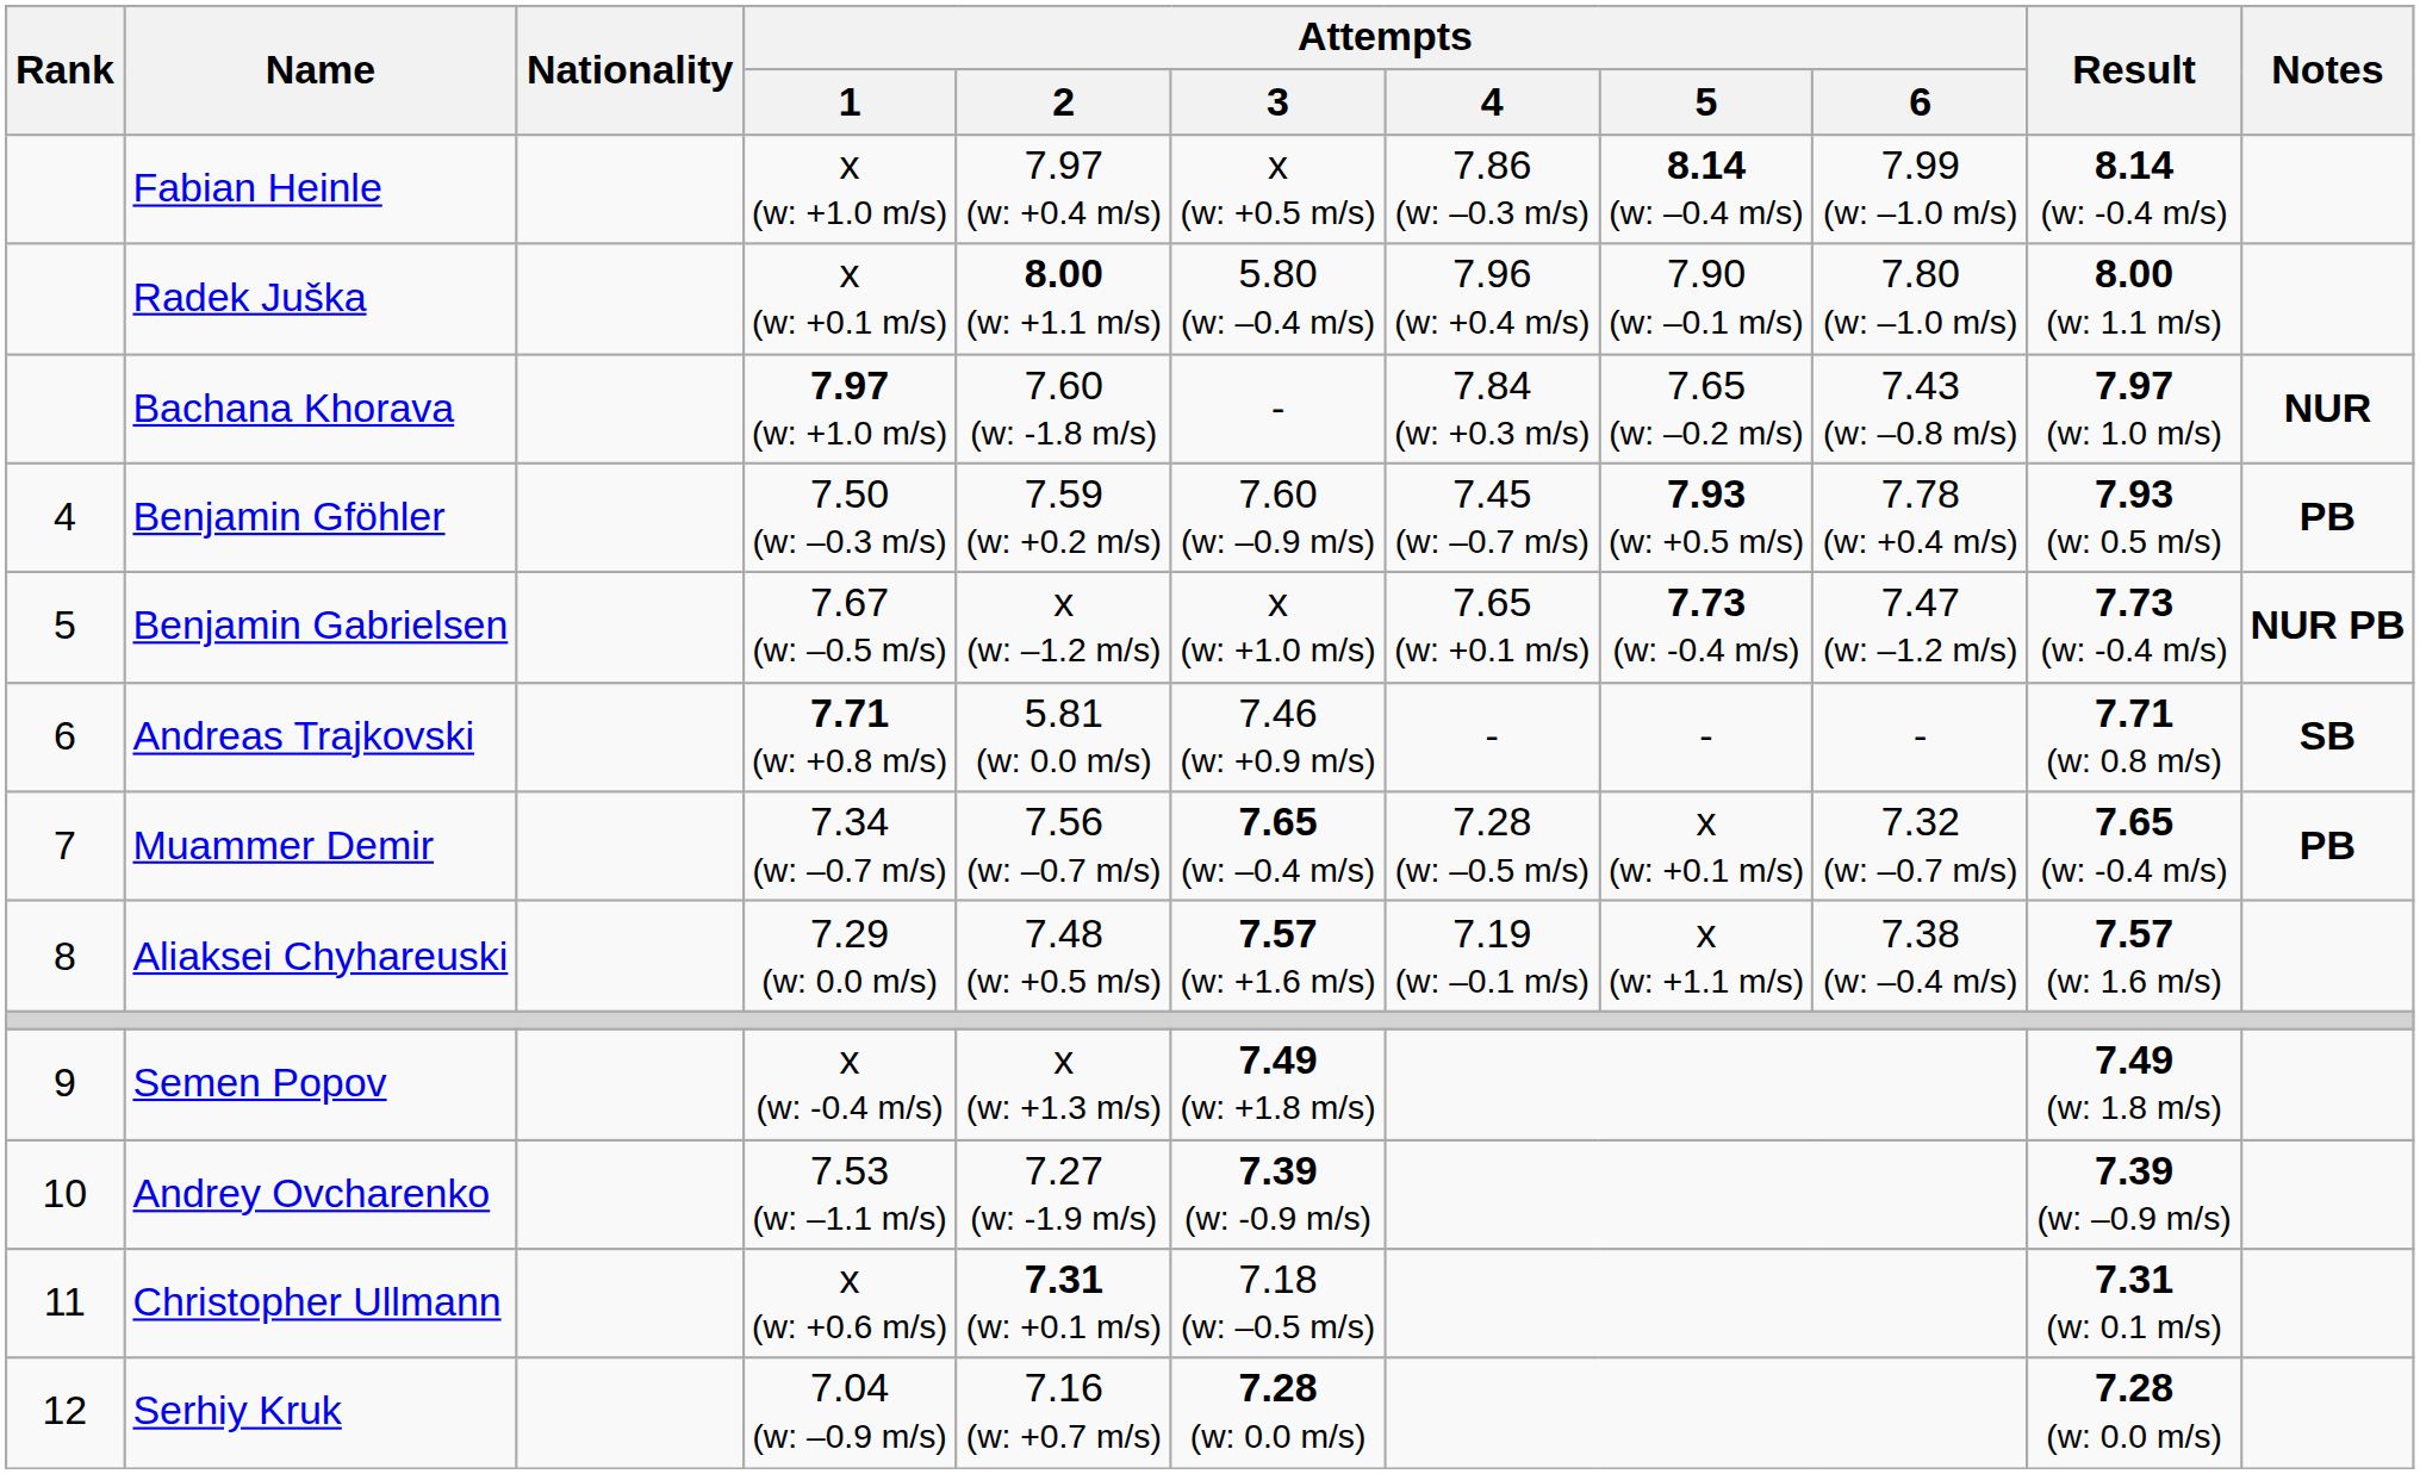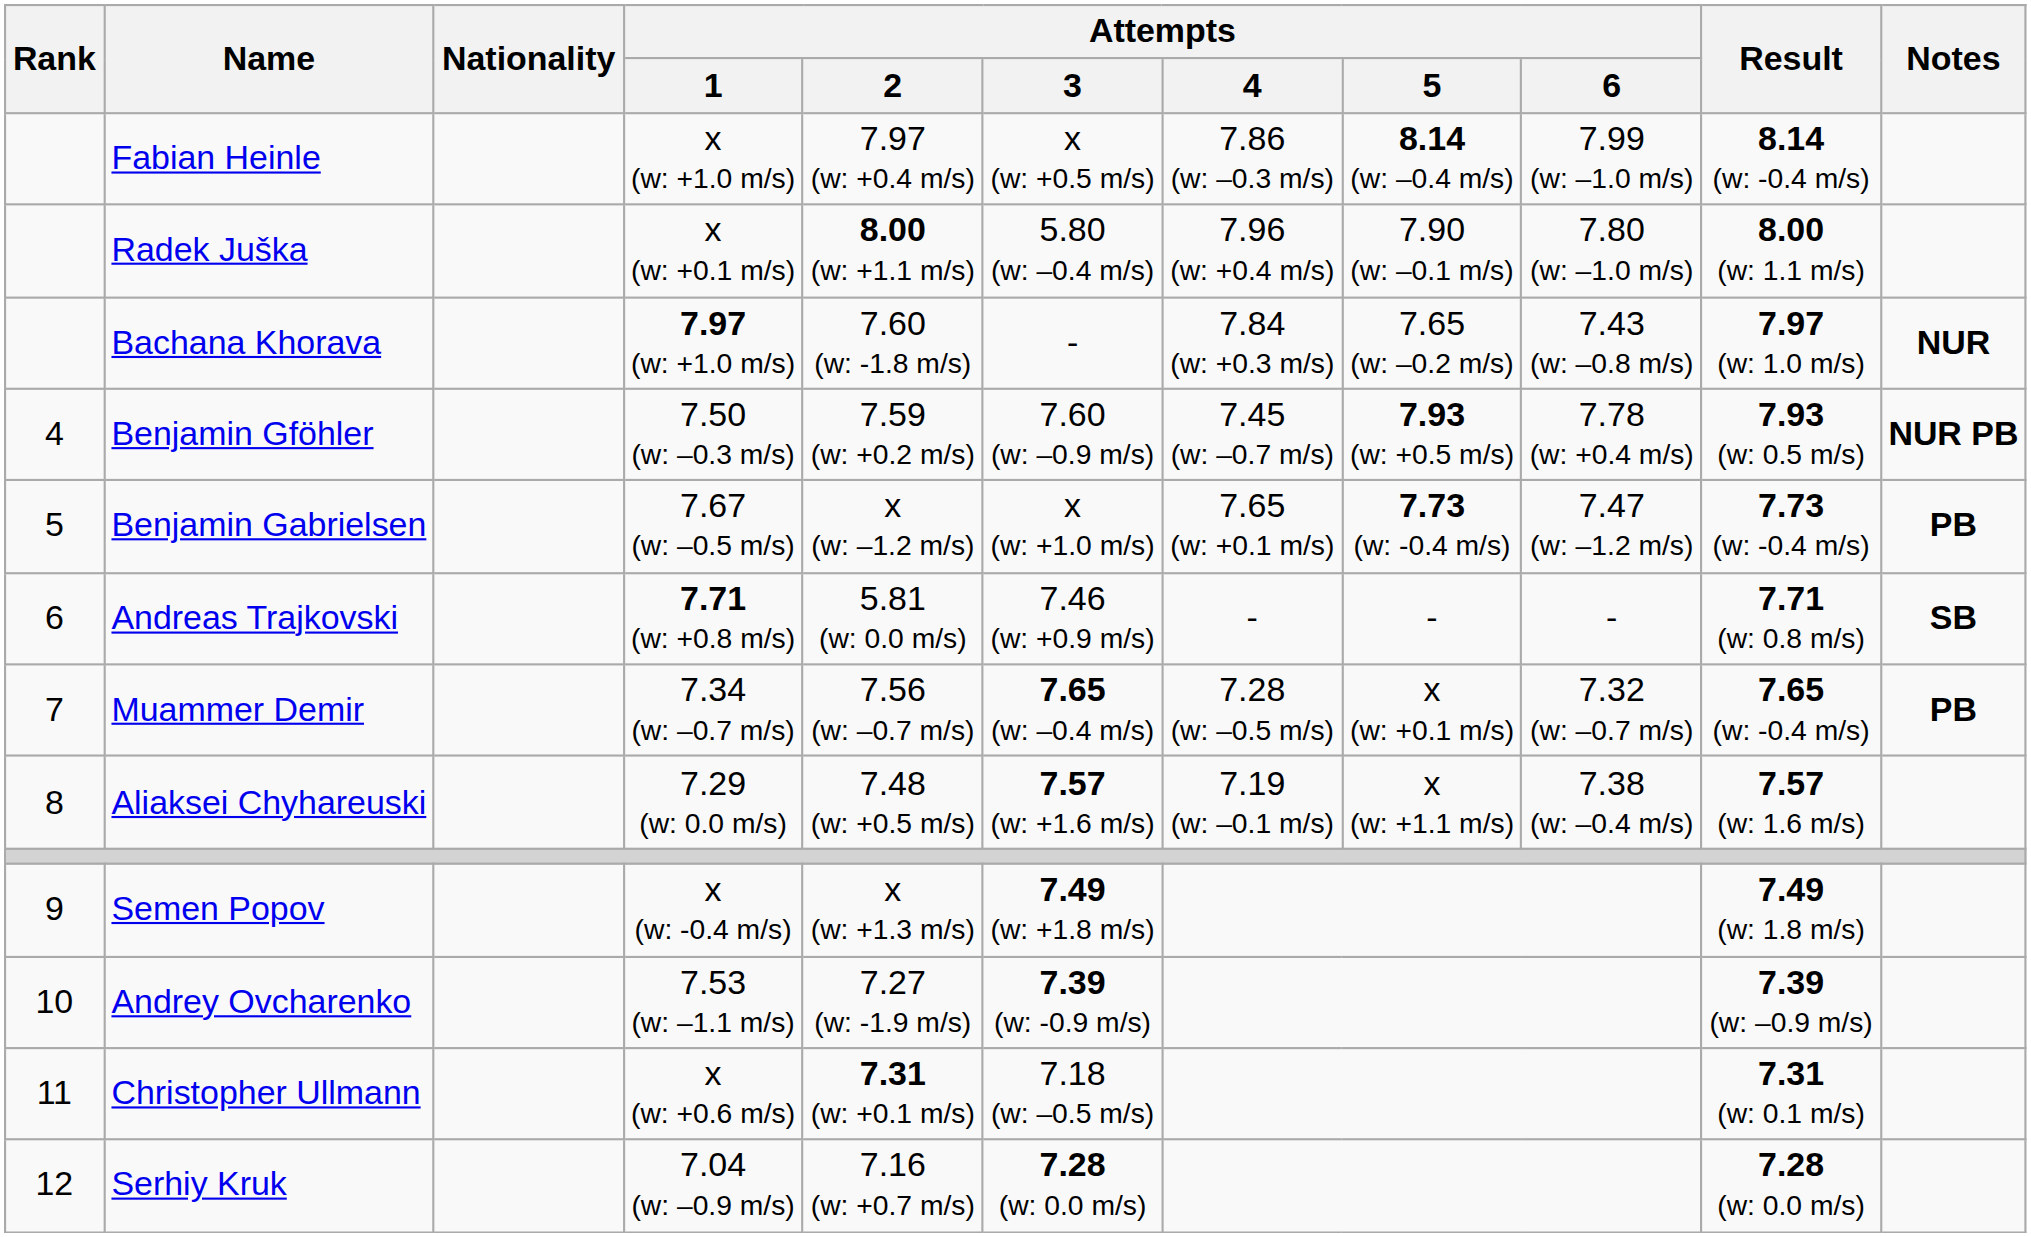 <table class="wikitable sortable" style="text-align:center">
 <tr>
 <th rowspan=2>Rank</th>
 <th rowspan=2>Name</th>
 <th rowspan=2>Nationality</th>
 <th colspan=6>Attempts</th>
 <th rowspan=2>Result</th>
 <th rowspan=2>Notes</th>
 </tr>
 <tr>
 <th>1</th>
 <th>2</th>
 <th>3</th>
 <th>4</th>
 <th>5</th>
 <th>6</th>
 </tr>
 <tr>
 <td></td>
 <td align=left><a href='#'>Fabian Heinle</a></td>
 <td align=left></td>
 <td>x<br><small>(w: +1.0 m/s)</small></td>
 <td>7.97<br><small>(w: +0.4 m/s)</small></td>
 <td>x<br><small>(w: +0.5 m/s)</small></td>
 <td>7.86<br><small>(w: –0.3 m/s)</small></td>
 <td><strong>8.14</strong><br><small>(w: –0.4 m/s)</small></td>
 <td>7.99<br><small>(w: –1.0 m/s)</small></td>
 <td><strong>8.14</strong><br><small>(w: -0.4 m/s)</small></td>
 <td></td>
 </tr>
 <tr>
 <td></td>
 <td align=left><a href='#'>Radek Juška</a></td>
 <td align=left></td>
 <td>x<br><small>(w: +0.1 m/s)</small></td>
 <td><strong>8.00</strong><br><small>(w: +1.1 m/s)</small></td>
 <td>5.80<br><small>(w: –0.4 m/s)</small></td>
 <td>7.96<br><small>(w: +0.4 m/s)</small></td>
 <td>7.90<br><small>(w: –0.1 m/s)</small></td>
 <td>7.80<br><small>(w: –1.0 m/s)</small></td>
 <td><strong>8.00</strong><br><small>(w: 1.1 m/s)</small></td>
 <td></td>
 </tr>
 <tr>
 <td></td>
 <td align=left><a href='#'>Bachana Khorava</a></td>
 <td align=left></td>
 <td><strong>7.97</strong><br><small>(w: +1.0 m/s)</small></td>
 <td>7.60<br><small>(w: -1.8 m/s)</small></td>
 <td>-</td>
 <td>7.84<br><small>(w: +0.3 m/s)</small></td>
 <td>7.65<br><small>(w: –0.2 m/s)</small></td>
 <td>7.43<br><small>(w: –0.8 m/s)</small></td>
 <td><strong>7.97</strong><br><small>(w: 1.0 m/s)</small></td>
 <td><strong>NUR</strong></td>
 </tr>
 <tr>
 <td>4</td>
 <td align=left><a href='#'>Benjamin Gföhler</a></td>
 <td align=left></td>
 <td>7.50<br><small>(w: –0.3 m/s)</small></td>
 <td>7.59<br><small>(w: +0.2 m/s)</small></td>
 <td>7.60<br><small>(w: –0.9 m/s)</small></td>
 <td>7.45<br><small>(w: –0.7 m/s)</small></td>
 <td><strong>7.93</strong><br><small>(w: +0.5 m/s)</small></td>
 <td>7.78<br><small>(w: +0.4 m/s)</small></td>
 <td><strong>7.93</strong><br><small>(w: 0.5 m/s)</small></td>
-<td><strong>PB</strong></td>
+<td><strong>NUR PB</strong></td>
 </tr>
 <tr>
 <td>5</td>
 <td align=left><a href='#'>Benjamin Gabrielsen</a></td>
 <td align=left></td>
 <td>7.67<br><small>(w: –0.5 m/s)</small></td>
 <td>x<br><small>(w: –1.2 m/s)</small></td>
 <td>x<br><small>(w: +1.0 m/s)</small></td>
 <td>7.65<br><small>(w: +0.1 m/s)</small></td>
 <td><strong>7.73</strong><br><small>(w: -0.4 m/s)</small></td>
 <td>7.47<br><small>(w: –1.2 m/s)</small></td>
 <td><strong>7.73</strong><br><small>(w: -0.4 m/s)</small></td>
-<td><strong>NUR PB</strong></td>
+<td><strong>PB</strong></td>
 </tr>
 <tr>
 <td>6</td>
 <td align=left><a href='#'>Andreas Trajkovski</a></td>
 <td align=left></td>
 <td><strong>7.71</strong><br><small>(w: +0.8 m/s)</small></td>
 <td>5.81<br><small>(w: 0.0 m/s)</small></td>
 <td>7.46<br><small>(w: +0.9 m/s)</small></td>
 <td>-</td>
 <td>-</td>
 <td>-</td>
 <td><strong>7.71</strong><br><small>(w: 0.8 m/s)</small></td>
 <td><strong>SB</strong></td>
 </tr>
 <tr>
 <td>7</td>
 <td align=left><a href='#'>Muammer Demir</a></td>
 <td align=left></td>
 <td>7.34<br><small>(w: –0.7 m/s)</small></td>
 <td>7.56<br><small>(w: –0.7 m/s)</small></td>
 <td><strong>7.65</strong><br><small>(w: –0.4 m/s)</small></td>
 <td>7.28<br><small>(w: –0.5 m/s)</small></td>
 <td>x<br><small>(w: +0.1 m/s)</small></td>
 <td>7.32<br><small>(w: –0.7 m/s)</small></td>
 <td><strong>7.65</strong><br><small>(w: -0.4 m/s)</small></td>
 <td><strong>PB</strong></td>
 </tr>
 <tr>
 <td>8</td>
 <td align=left><a href='#'>Aliaksei Chyhareuski</a></td>
 <td align=left></td>
 <td>7.29<br><small>(w: 0.0 m/s)</small></td>
 <td>7.48<br><small>(w: +0.5 m/s)</small></td>
 <td><strong>7.57</strong><br><small>(w: +1.6 m/s)</small></td>
 <td>7.19<br><small>(w: –0.1 m/s)</small></td>
 <td>x<br><small>(w: +1.1 m/s)</small></td>
 <td>7.38<br><small>(w: –0.4 m/s)</small></td>
 <td><strong>7.57</strong><br><small>(w: 1.6 m/s)</small></td>
 <td></td>
 </tr>
 <tr>
 <td colspan=11 bgcolor=lightgray></td>
 </tr>
 <tr>
 <td>9</td>
 <td align=left><a href='#'>Semen Popov</a></td>
 <td align=left></td>
 <td>x<br><small>(w: -0.4 m/s)</small></td>
 <td>x<br><small>(w: +1.3 m/s)</small></td>
 <td><strong>7.49</strong><br><small>(w: +1.8 m/s)</small></td>
 <td colspan=3></td>
 <td><strong>7.49</strong><br><small>(w: 1.8 m/s)</small></td>
 <td></td>
 </tr>
 <tr>
 <td>10</td>
 <td align=left><a href='#'>Andrey Ovcharenko</a></td>
 <td align=left></td>
 <td>7.53<br><small>(w: –1.1 m/s)</small></td>
 <td>7.27<br><small>(w: -1.9 m/s)</small></td>
 <td><strong>7.39</strong><br><small>(w: -0.9 m/s)</small></td>
 <td colspan=3></td>
 <td><strong>7.39</strong><br><small>(w: –0.9 m/s)</small></td>
 <td></td>
 </tr>
 <tr>
 <td>11</td>
 <td align=left><a href='#'>Christopher Ullmann</a></td>
 <td align=left></td>
 <td>x<br><small>(w: +0.6 m/s)</small></td>
 <td><strong>7.31</strong><br><small>(w: +0.1 m/s)</small></td>
 <td>7.18<br><small>(w: –0.5 m/s)</small></td>
 <td colspan=3></td>
 <td><strong>7.31</strong><br><small>(w: 0.1 m/s)</small></td>
 <td></td>
 </tr>
 <tr>
 <td>12</td>
 <td align=left><a href='#'>Serhiy Kruk</a></td>
 <td align=left></td>
 <td>7.04<br><small>(w: –0.9 m/s)</small></td>
 <td>7.16<br><small>(w: +0.7 m/s)</small></td>
 <td><strong>7.28</strong><br><small>(w: 0.0 m/s)</small></td>
 <td colspan=3></td>
 <td><strong>7.28</strong><br><small>(w: 0.0 m/s)</small></td>
 <td></td>
 </tr>
 </table>
